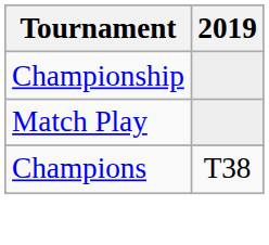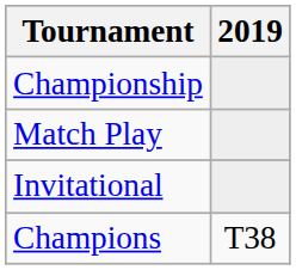 <table class="wikitable" style="text-align:center;">
 <tr>
 <th>Tournament</th>
 <th>2019</th>
 </tr>
 <tr>
 <td align="left"><a href='#'>Championship</a></td>
 <td style="background:#eeeeee;"></td>
 </tr>
 <tr>
 <td align="left"><a href='#'>Match Play</a></td>
 <td style="background:#eeeeee;"></td>
 </tr>
 <tr>
+<td align="left"><a href='#'>Invitational</a></td>
+<td style="background:#eeeeee;"></td>
+</tr>
+<tr>
 <td align="left"><a href='#'>Champions</a></td>
 <td>T38</td>
 </tr>
 </table>
